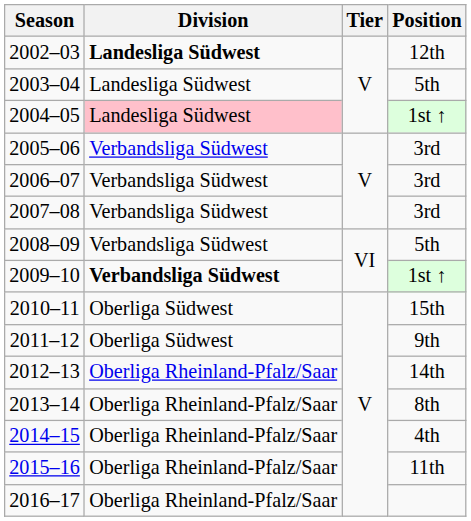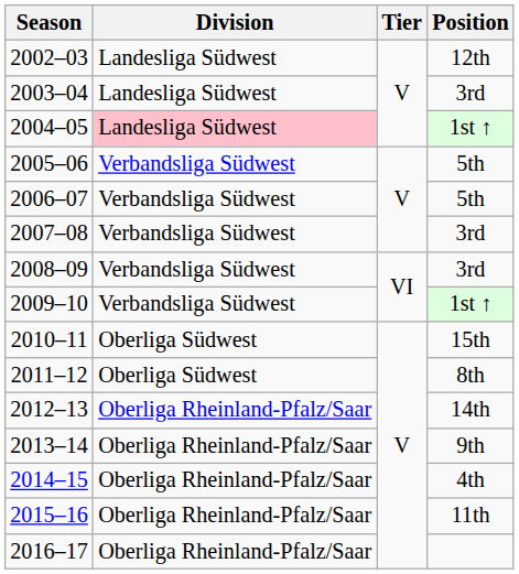 <table class="wikitable">
 <tr>
 <th>Season</th>
 <th>Division</th>
 <th>Tier</th>
 <th>Position</th>
 </tr>
 <tr align="center">
 <td>2002–03</td>
-<td align="left"><strong>Landesliga Südwest</strong></td>
+<td align="left">Landesliga Südwest</td>
 <td rowspan=3>V</td>
 <td>12th</td>
 </tr>
 <tr align="center">
 <td>2003–04</td>
 <td align="left">Landesliga Südwest</td>
-<td>5th</td>
+<td>3rd</td>
 </tr>
 <tr align="center">
 <td>2004–05</td>
 <td align="left" style="background: pink;">Landesliga Südwest</td>
 <td style="background:#ddffdd">1st ↑</td>
 </tr>
 <tr align="center">
 <td>2005–06</td>
 <td align="left"><a href='#'>Verbandsliga Südwest</a></td>
 <td rowspan=3>V</td>
-<td>3rd</td>
+<td>5th</td>
 </tr>
 <tr align="center">
 <td>2006–07</td>
 <td align="left">Verbandsliga Südwest</td>
-<td>3rd</td>
+<td>5th</td>
 </tr>
 <tr align="center">
 <td>2007–08</td>
 <td align="left">Verbandsliga Südwest</td>
 <td>3rd</td>
 </tr>
 <tr align="center">
 <td>2008–09</td>
 <td align="left">Verbandsliga Südwest</td>
 <td rowspan=2>VI</td>
-<td>5th</td>
+<td>3rd</td>
 </tr>
 <tr align="center">
 <td>2009–10</td>
-<td align="left"><strong>Verbandsliga Südwest</strong></td>
+<td align="left">Verbandsliga Südwest</td>
 <td style="background:#ddffdd">1st ↑</td>
 </tr>
 <tr align="center">
 <td>2010–11</td>
 <td align="left">Oberliga Südwest</td>
 <td rowspan=7>V</td>
 <td>15th</td>
 </tr>
 <tr align="center">
 <td>2011–12</td>
 <td align="left">Oberliga Südwest</td>
-<td>9th</td>
+<td>8th</td>
 </tr>
 <tr align="center">
 <td>2012–13</td>
 <td align="left"><a href='#'>Oberliga Rheinland-Pfalz/Saar</a></td>
 <td>14th</td>
 </tr>
 <tr align="center">
 <td>2013–14</td>
 <td align="left">Oberliga Rheinland-Pfalz/Saar</td>
-<td>8th</td>
+<td>9th</td>
 </tr>
 <tr align="center">
 <td><a href='#'>2014–15</a></td>
 <td align="left">Oberliga Rheinland-Pfalz/Saar</td>
 <td>4th</td>
 </tr>
 <tr align="center">
 <td><a href='#'>2015–16</a></td>
 <td align="left">Oberliga Rheinland-Pfalz/Saar</td>
 <td>11th</td>
 </tr>
 <tr align="center">
 <td>2016–17</td>
 <td align="left">Oberliga Rheinland-Pfalz/Saar</td>
 <td></td>
 </tr>
 </table>
